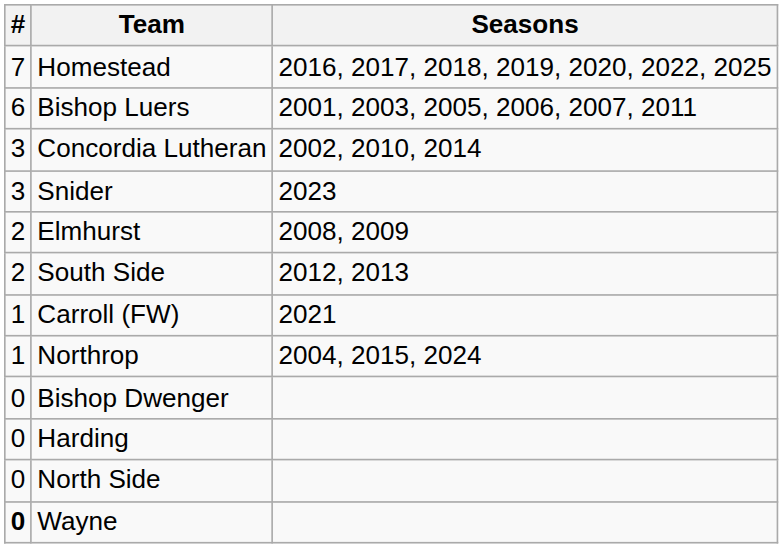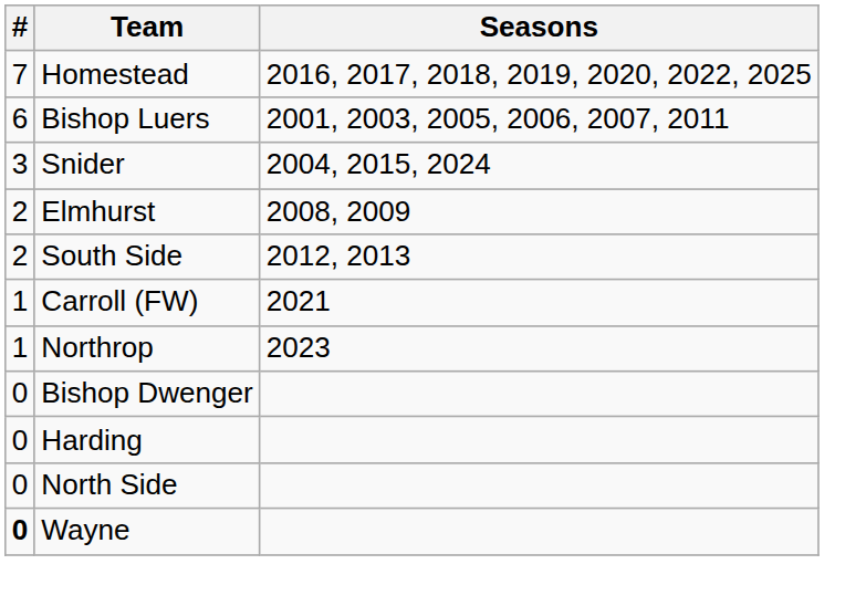 <table class="wikitable" style=>
 <tr>
 <th>#</th>
 <th>Team</th>
 <th>Seasons</th>
 </tr>
 <tr>
 <td>7</td>
 <td>Homestead</td>
 <td>2016, 2017, 2018, 2019, 2020, 2022, 2025</td>
 </tr>
 <tr>
 <td>6</td>
 <td>Bishop Luers</td>
 <td>2001, 2003, 2005, 2006, 2007, 2011</td>
 </tr>
 <tr>
 <td>3</td>
-<td>Concordia Lutheran</td>
-<td>2002, 2010, 2014</td>
-</tr>
-<tr>
-<td>3</td>
 <td>Snider</td>
-<td>2023</td>
+<td>2004, 2015, 2024</td>
 </tr>
 <tr>
 <td>2</td>
 <td>Elmhurst</td>
 <td>2008, 2009</td>
 </tr>
 <tr>
 <td>2</td>
 <td>South Side</td>
 <td>2012, 2013</td>
 </tr>
 <tr>
 <td>1</td>
 <td>Carroll (FW)</td>
 <td>2021</td>
 </tr>
 <tr>
 <td>1</td>
 <td>Northrop</td>
-<td>2004, 2015, 2024</td>
+<td>2023</td>
 </tr>
 <tr>
 <td>0</td>
 <td>Bishop Dwenger</td>
 <td></td>
 </tr>
 <tr>
 <td>0</td>
 <td>Harding</td>
 <td></td>
 </tr>
 <tr>
 <td>0</td>
 <td>North Side</td>
 <td></td>
 </tr>
 <tr>
 <td><strong>0</strong></td>
 <td>Wayne</td>
 <td></td>
 </tr>
 </table>
